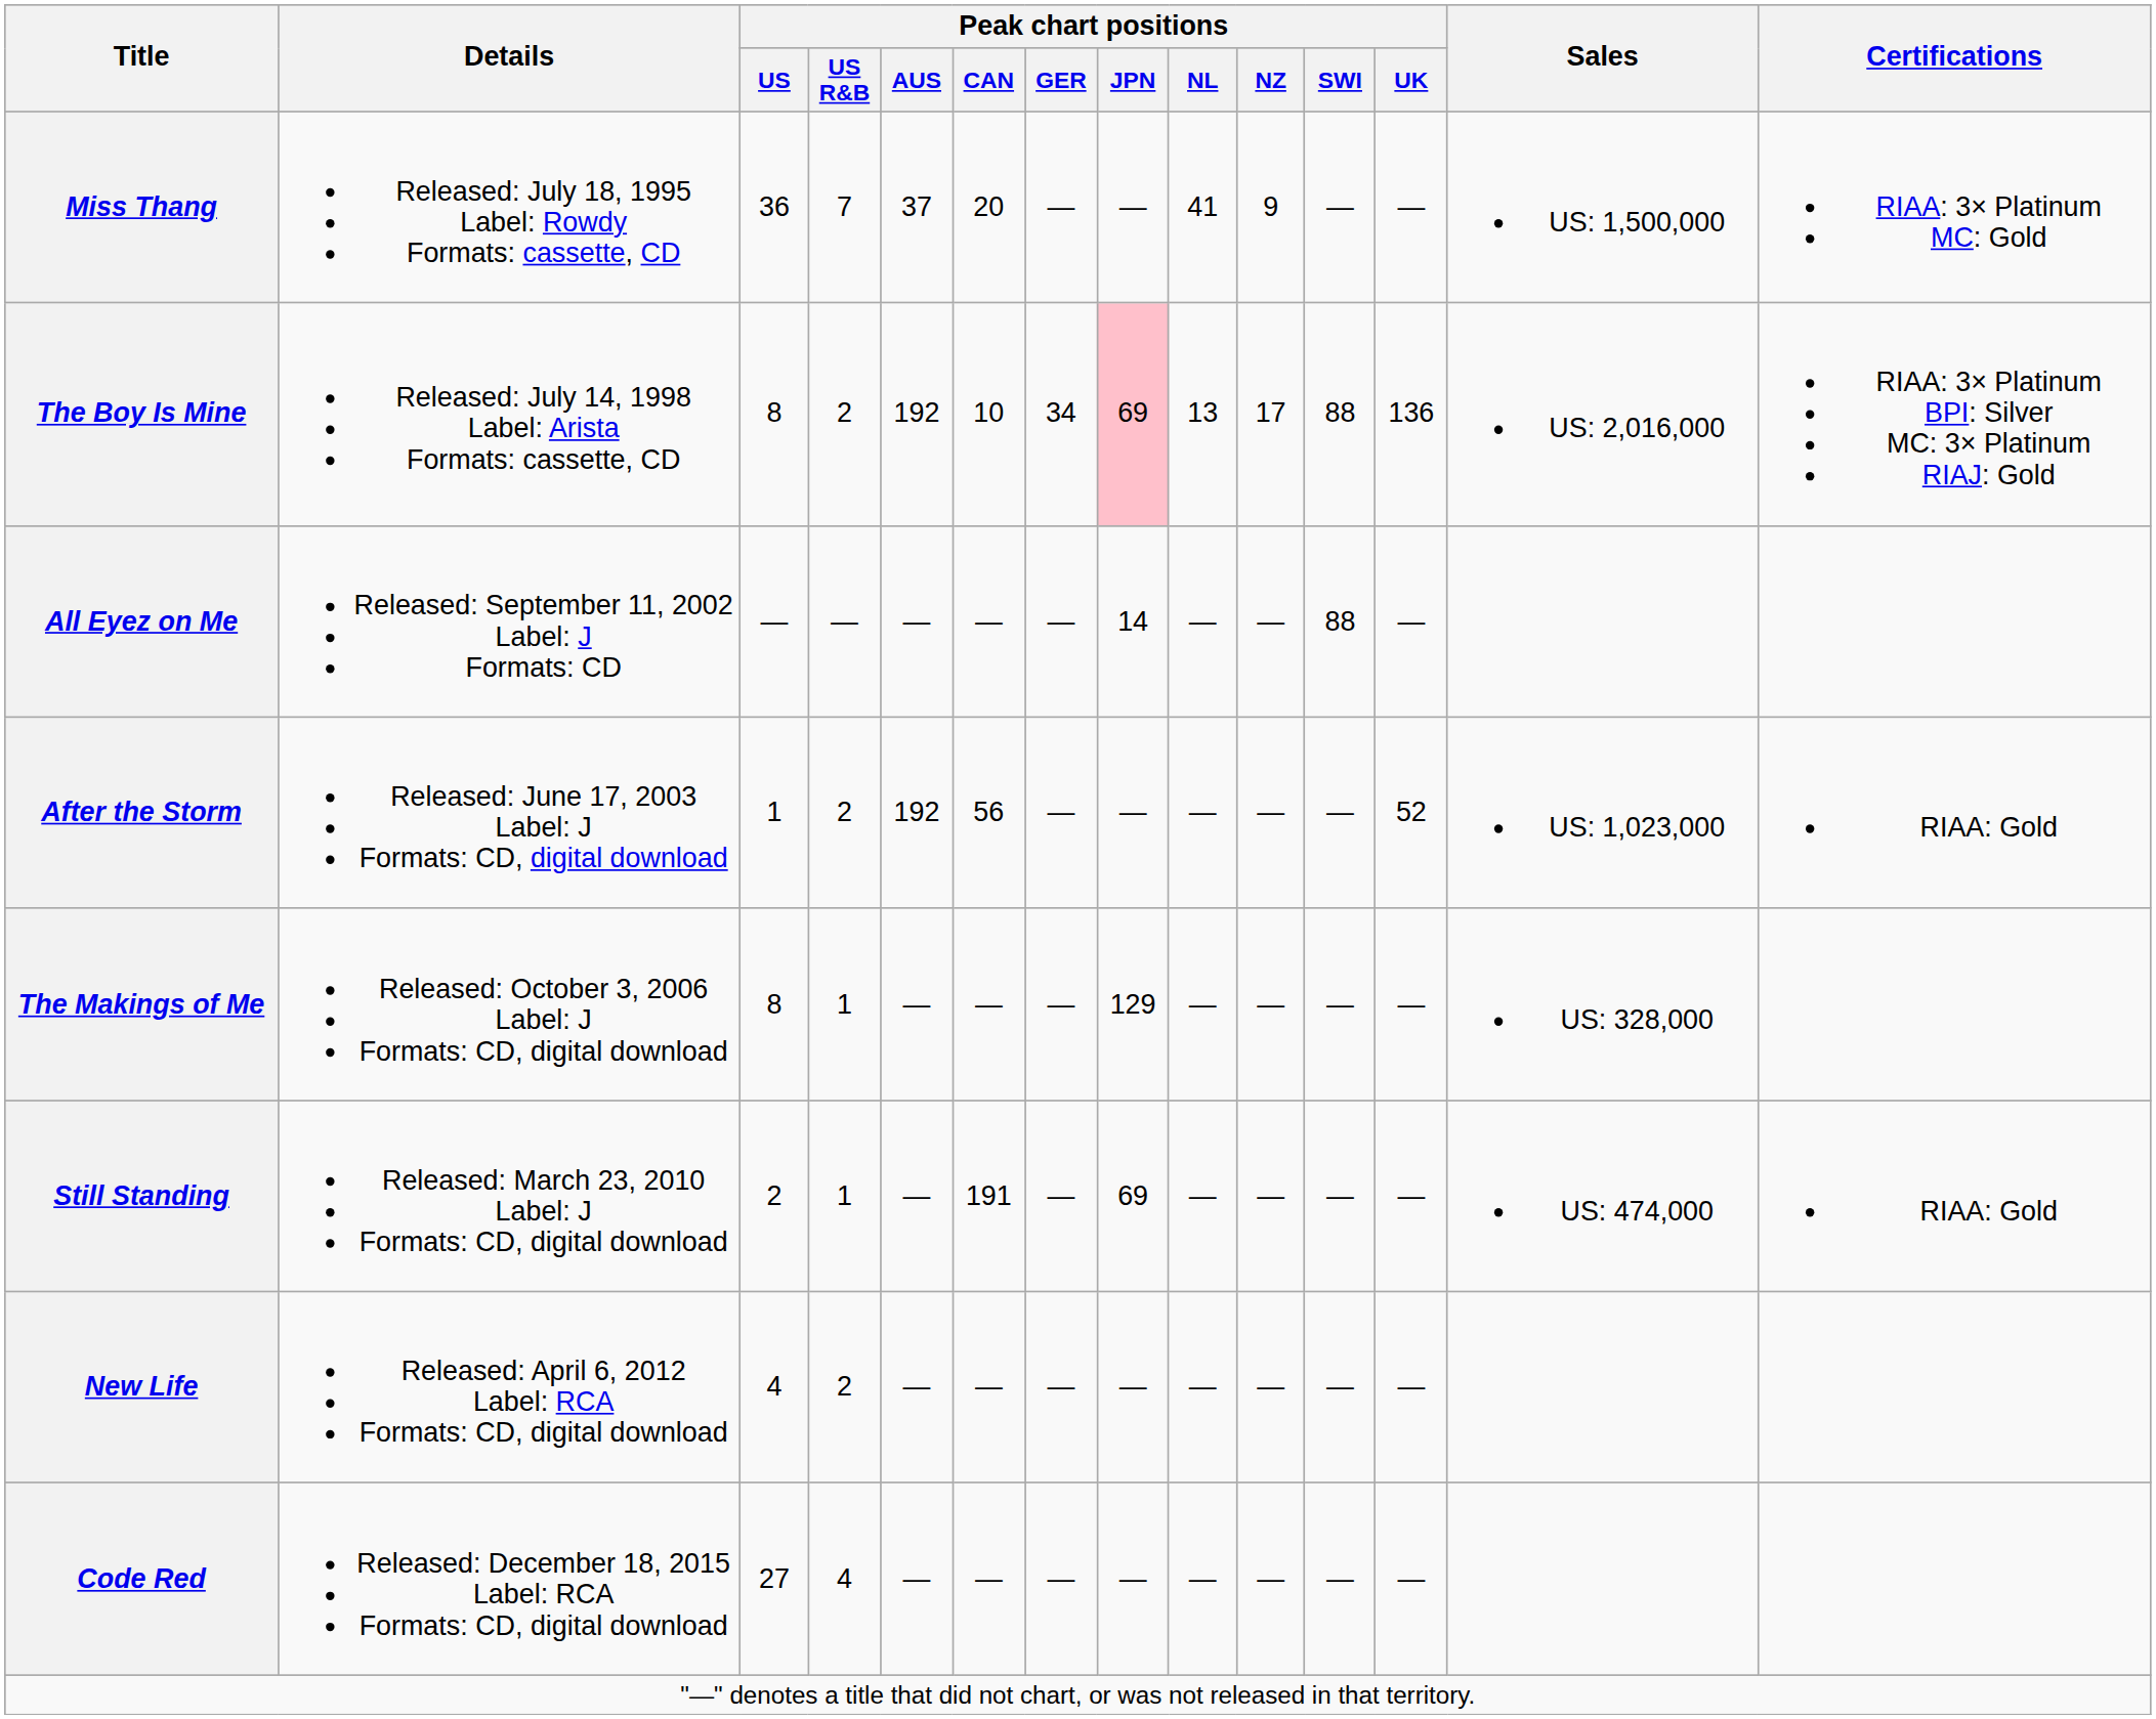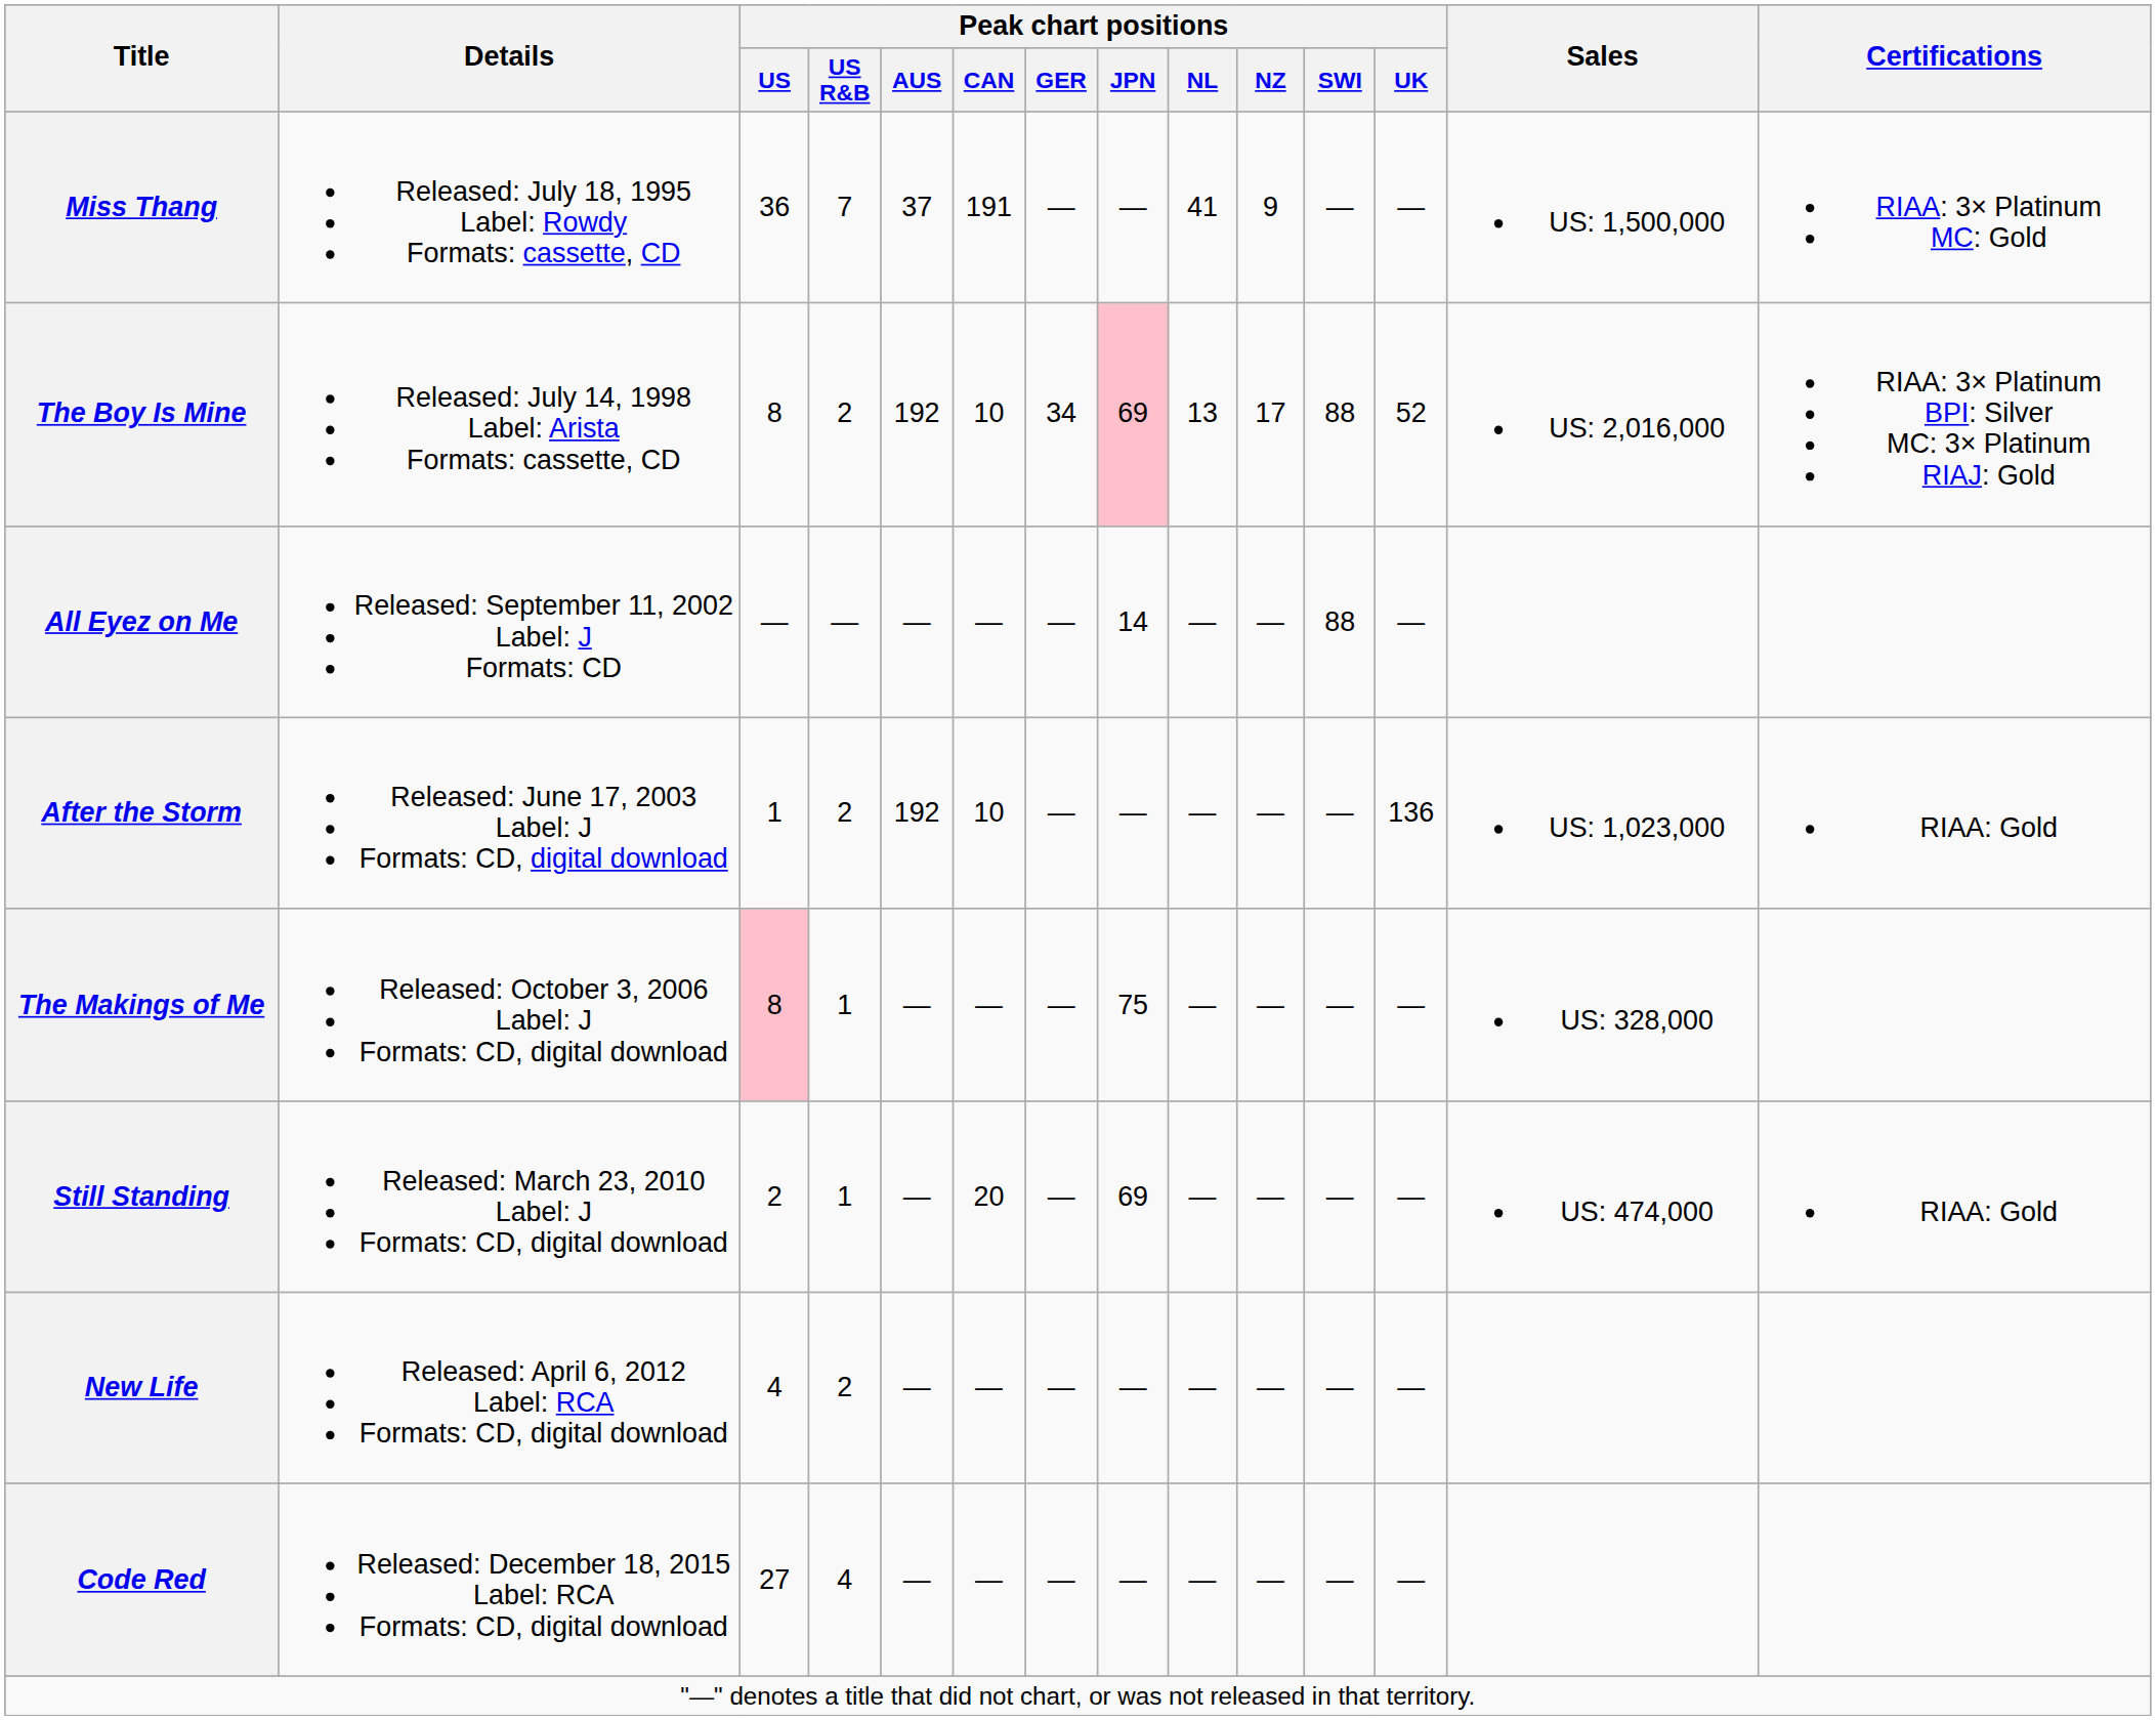 <table class="wikitable plainrowheaders" style="text-align:center;">
 <tr>
 <th scope="col" rowspan="2" style="width:11em;">Title</th>
 <th scope="col" rowspan="2" style="width:19em;">Details</th>
 <th scope="col" colspan="10">Peak chart positions</th>
 <th scope="col" rowspan="2" style="width:12em;">Sales</th>
 <th scope="col" rowspan="2" style="width:16em;"><a href='#'>Certifications</a></th>
 </tr>
 <tr>
 <th scope="col" style="width:2.75em;font-size:85%;"><a href='#'>US</a><br></th>
 <th scope="col" style="width:2.75em;font-size:85%;"><a href='#'>US R&B</a> <br></th>
 <th scope="col" style="width:2.75em;font-size:85%;"><a href='#'>AUS</a><br></th>
 <th scope="col" style="width:2.75em;font-size:85%;"><a href='#'>CAN</a><br></th>
 <th scope="col" style="width:2.75em;font-size:85%;"><a href='#'>GER</a><br></th>
 <th scope="col" style="width:2.75em;font-size:85%;"><a href='#'>JPN</a><br></th>
 <th scope="col" style="width:2.75em;font-size:85%;"><a href='#'>NL</a><br></th>
 <th scope="col" style="width:2.75em;font-size:85%;"><a href='#'>NZ</a><br></th>
 <th scope="col" style="width:2.75em;font-size:85%;"><a href='#'>SWI</a><br></th>
 <th scope="col" style="width:2.75em;font-size:85%;"><a href='#'>UK</a><br></th>
 </tr>
 <tr>
 <th scope="row"><em><a href='#'>Miss Thang</a></em></th>
 <td><br><ul><li>Released: July 18, 1995</li><li>Label: <a href='#'>Rowdy</a></li><li>Formats: <a href='#'>cassette</a>, <a href='#'>CD</a></li></ul></td>
 <td>36</td>
 <td>7</td>
 <td>37</td>
-<td>20</td>
+<td>191</td>
 <td>—</td>
 <td>—</td>
 <td>41</td>
 <td>9</td>
 <td>—</td>
 <td>—</td>
 <td><br><ul><li>US: 1,500,000</li></ul></td>
 <td><br><ul><li><a href='#'>RIAA</a>: 3× Platinum</li><li><a href='#'>MC</a>: Gold</li></ul></td>
 </tr>
 <tr>
 <th scope="row"><em><a href='#'>The Boy Is Mine</a></em></th>
 <td><br><ul><li>Released: July 14, 1998</li><li>Label: <a href='#'>Arista</a></li><li>Formats: cassette, CD</li></ul></td>
 <td>8</td>
 <td>2</td>
 <td>192</td>
 <td>10</td>
 <td>34</td>
 <td style="background: pink;">69</td>
 <td>13</td>
 <td>17</td>
 <td>88</td>
-<td>136</td>
+<td>52</td>
 <td><br><ul><li>US: 2,016,000</li></ul></td>
 <td><br><ul><li>RIAA: 3× Platinum</li><li><a href='#'>BPI</a>: Silver</li><li>MC: 3× Platinum</li><li><a href='#'>RIAJ</a>: Gold</li></ul></td>
 </tr>
 <tr>
 <th scope="row"><em><a href='#'>All Eyez on Me</a></em></th>
 <td><br><ul><li>Released: September 11, 2002</li><li>Label: <a href='#'>J</a></li><li>Formats: CD</li></ul></td>
 <td>—</td>
 <td>—</td>
 <td>—</td>
 <td>—</td>
 <td>—</td>
 <td>14</td>
 <td>—</td>
 <td>—</td>
 <td>88</td>
 <td>—</td>
 <td></td>
 <td></td>
 </tr>
 <tr>
 <th scope="row"><em><a href='#'>After the Storm</a></em></th>
 <td><br><ul><li>Released: June 17, 2003</li><li>Label: J</li><li>Formats: CD, <a href='#'>digital download</a></li></ul></td>
 <td>1</td>
 <td>2</td>
 <td>192</td>
-<td>56</td>
+<td>10</td>
 <td>—</td>
 <td>—</td>
 <td>—</td>
 <td>—</td>
 <td>—</td>
-<td>52</td>
+<td>136</td>
 <td><br><ul><li>US: 1,023,000</li></ul></td>
 <td><br><ul><li>RIAA: Gold</li></ul></td>
 </tr>
 <tr>
 <th scope="row"><em><a href='#'>The Makings of Me</a></em></th>
 <td><br><ul><li>Released: October 3, 2006</li><li>Label: J</li><li>Formats: CD, digital download</li></ul></td>
-<td>8</td>
+<td style="background: pink;">8</td>
 <td>1</td>
 <td>—</td>
 <td>—</td>
 <td>—</td>
-<td>129</td>
+<td>75</td>
 <td>—</td>
 <td>—</td>
 <td>—</td>
 <td>—</td>
 <td><br><ul><li>US: 328,000</li></ul></td>
 <td></td>
 </tr>
 <tr>
 <th scope="row"><em><a href='#'>Still Standing</a></em></th>
 <td><br><ul><li>Released: March 23, 2010</li><li>Label: J</li><li>Formats: CD, digital download</li></ul></td>
 <td>2</td>
 <td>1</td>
 <td>—</td>
-<td>191</td>
+<td>20</td>
 <td>—</td>
 <td>69</td>
 <td>—</td>
 <td>—</td>
 <td>—</td>
 <td>—</td>
 <td><br><ul><li>US: 474,000</li></ul></td>
 <td><br><ul><li>RIAA: Gold</li></ul></td>
 </tr>
 <tr>
 <th scope="row"><em><a href='#'>New Life</a></em></th>
 <td><br><ul><li>Released: April 6, 2012</li><li>Label: <a href='#'>RCA</a></li><li>Formats: CD, digital download</li></ul></td>
 <td>4</td>
 <td>2</td>
 <td>—</td>
 <td>—</td>
 <td>—</td>
 <td>—</td>
 <td>—</td>
 <td>—</td>
 <td>—</td>
 <td>—</td>
 <td></td>
 <td></td>
 </tr>
 <tr>
 <th scope="row"><em><a href='#'>Code Red</a></em></th>
 <td><br><ul><li>Released: December 18, 2015</li><li>Label: RCA</li><li>Formats: CD, digital download</li></ul></td>
 <td>27</td>
 <td>4</td>
 <td>—</td>
 <td>—</td>
 <td>—</td>
 <td>—</td>
 <td>—</td>
 <td>—</td>
 <td>—</td>
 <td>—</td>
 <td></td>
 <td></td>
 </tr>
 <tr>
 <td colspan="14" style="font-size:90%">"—" denotes a title that did not chart, or was not released in that territory.</td>
 </tr>
 </table>
